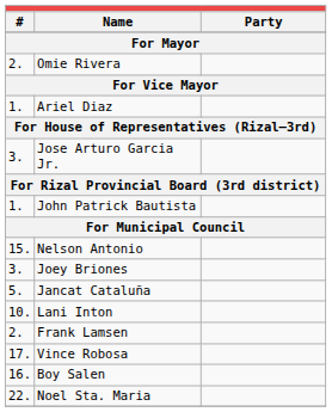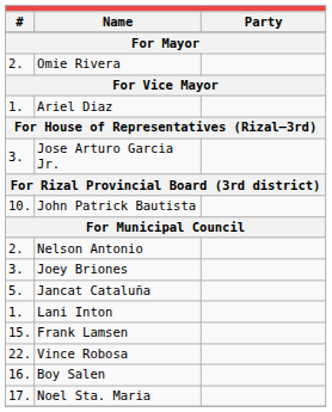 <table class="wikitable" style="font-size:90%">
 <tr>
 <td colspan="4" bgcolor="#ed4747"></td>
 </tr>
 <tr>
 <th>#</th>
 <th width=150px>Name</th>
 <th colspan=2 width=110px>Party</th>
 </tr>
 <tr>
 </tr>
 <tr>
 <th colspan="4">For Mayor</th>
 </tr>
 <tr>
 <td>2.</td>
 <td>Omie Rivera</td>
 <td></td>
 </tr>
 <tr>
 <th colspan="4">For Vice Mayor</th>
 </tr>
 <tr>
 <td>1.</td>
 <td>Ariel Diaz</td>
 <td></td>
 </tr>
 <tr>
 <th colspan="4">For House of Representatives (Rizal–3rd)</th>
 </tr>
 <tr>
 <td>3.</td>
 <td>Jose Arturo Garcia Jr.</td>
 <td></td>
 </tr>
 <tr>
 <th colspan="4">For Rizal Provincial Board (3rd district)</th>
 </tr>
 <tr>
-<td>1.</td>
+<td>10.</td>
 <td>John Patrick Bautista</td>
 <td></td>
 </tr>
 <tr>
 <th colspan="4">For Municipal Council</th>
 </tr>
 <tr>
-<td>15.</td>
+<td>2.</td>
 <td>Nelson Antonio</td>
 <td></td>
 </tr>
 <tr>
 <td>3.</td>
 <td>Joey Briones</td>
 <td></td>
 </tr>
 <tr>
 <td>5.</td>
 <td>Jancat Cataluña</td>
 <td></td>
 </tr>
 <tr>
-<td>10.</td>
+<td>1.</td>
 <td>Lani Inton</td>
 <td></td>
 </tr>
 <tr>
-<td>2.</td>
+<td>15.</td>
 <td>Frank Lamsen</td>
 <td></td>
 </tr>
 <tr>
-<td>17.</td>
+<td>22.</td>
 <td>Vince Robosa</td>
 <td></td>
 </tr>
 <tr>
 <td>16.</td>
 <td>Boy Salen</td>
 <td></td>
 </tr>
 <tr>
-<td>22.</td>
+<td>17.</td>
 <td>Noel Sta. Maria</td>
 <td></td>
 </tr>
 <tr>
 </tr>
 </table>
